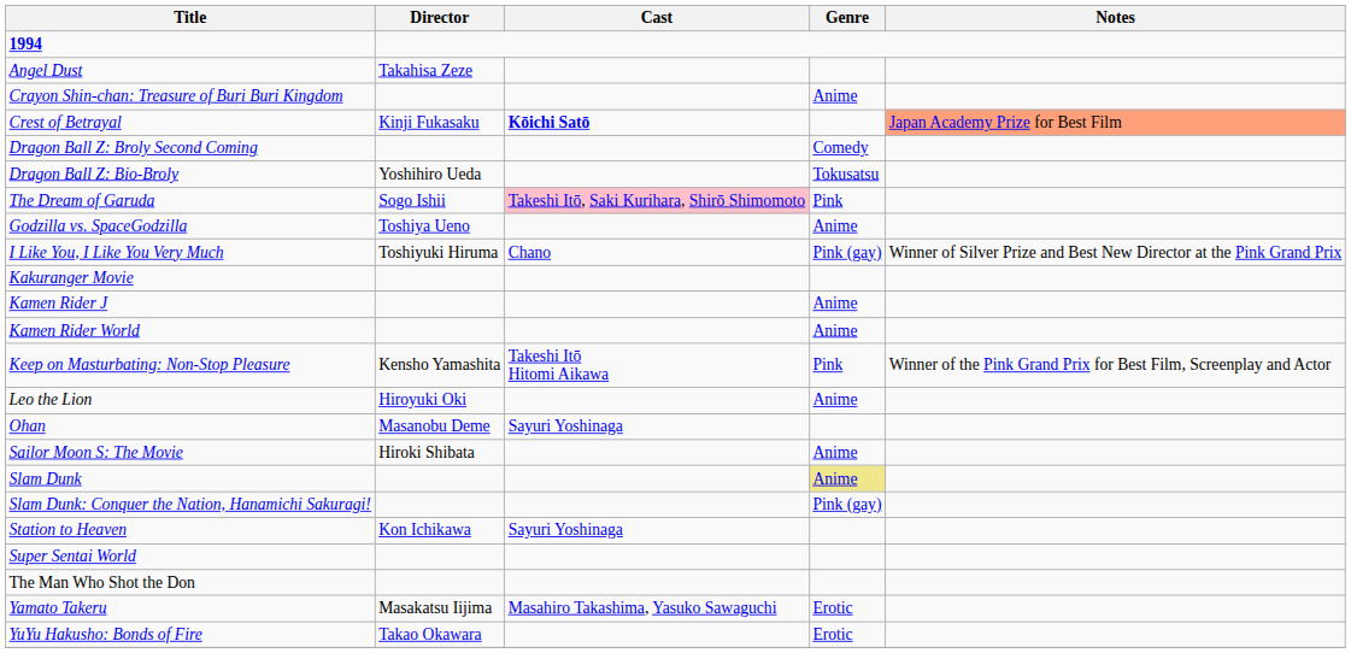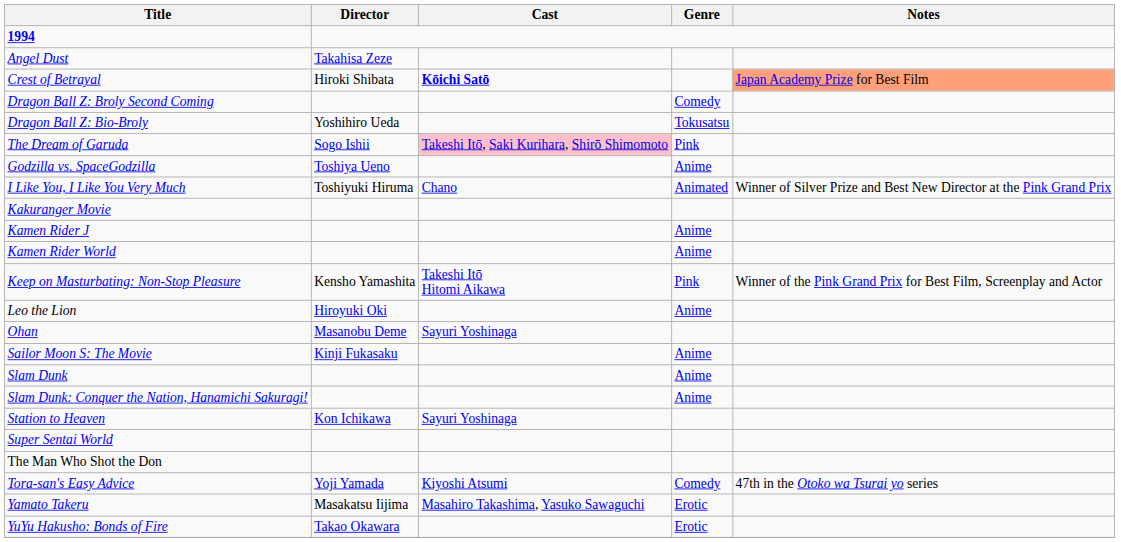 <table class="wikitable">
 <tr>
 <th>Title</th>
 <th>Director</th>
 <th>Cast</th>
 <th>Genre</th>
 <th>Notes</th>
 </tr>
 <tr>
 <td><strong><a href='#'>1994</a></strong></td>
 </tr>
 <tr>
 <td><em><a href='#'>Angel Dust</a></em></td>
 <td><a href='#'>Takahisa Zeze</a></td>
 <td></td>
 <td></td>
 <td></td>
 </tr>
 <tr>
-<td><em><a href='#'>Crayon Shin-chan: Treasure of Buri Buri Kingdom</a></em></td>
-<td></td>
-<td></td>
-<td><a href='#'>Anime</a></td>
-<td></td>
-</tr>
-<tr>
 <td><em><a href='#'>Crest of Betrayal</a></em></td>
-<td><a href='#'>Kinji Fukasaku</a></td>
+<td>Hiroki Shibata</td>
 <td><strong><a href='#'>Kōichi Satō</a></strong></td>
 <td></td>
 <td style="background: lightsalmon;"><a href='#'>Japan Academy Prize</a> for Best Film</td>
 </tr>
 <tr>
 <td><em><a href='#'>Dragon Ball Z: Broly Second Coming</a></em></td>
 <td></td>
 <td></td>
 <td><a href='#'>Comedy</a></td>
 <td></td>
 </tr>
 <tr>
 <td><em><a href='#'>Dragon Ball Z: Bio-Broly</a></em></td>
 <td>Yoshihiro Ueda</td>
 <td></td>
 <td><a href='#'>Tokusatsu</a></td>
 <td></td>
 </tr>
 <tr>
 <td><em><a href='#'>The Dream of Garuda</a></em></td>
 <td><a href='#'>Sogo Ishii</a></td>
 <td style="background: pink;"><a href='#'>Takeshi Itō</a>, <a href='#'>Saki Kurihara</a>, <a href='#'>Shirō Shimomoto</a></td>
 <td><a href='#'>Pink</a></td>
 <td></td>
 </tr>
 <tr>
 <td><em><a href='#'>Godzilla vs. SpaceGodzilla</a></em></td>
 <td><a href='#'>Toshiya Ueno</a></td>
 <td></td>
 <td><a href='#'>Anime</a></td>
 <td></td>
 </tr>
 <tr>
 <td><em><a href='#'>I Like You, I Like You Very Much</a></em></td>
 <td>Toshiyuki Hiruma</td>
 <td><a href='#'>Chano</a></td>
-<td><a href='#'>Pink (gay)</a></td>
+<td><a href='#'>Animated</a></td>
 <td>Winner of Silver Prize and Best New Director at the <a href='#'>Pink Grand Prix</a></td>
 </tr>
 <tr>
 <td><em><a href='#'>Kakuranger Movie</a></em></td>
 <td></td>
 <td></td>
 <td></td>
 <td></td>
 </tr>
 <tr>
 <td><em><a href='#'>Kamen Rider J</a></em></td>
 <td></td>
 <td></td>
 <td><a href='#'>Anime</a></td>
 <td></td>
 </tr>
 <tr>
 <td><em><a href='#'>Kamen Rider World</a></em></td>
 <td></td>
 <td></td>
 <td><a href='#'>Anime</a></td>
 <td></td>
 </tr>
 <tr>
 <td><em><a href='#'>Keep on Masturbating: Non-Stop Pleasure</a></em></td>
 <td>Kensho Yamashita</td>
 <td><a href='#'>Takeshi Itō</a><br><a href='#'>Hitomi Aikawa</a></td>
 <td><a href='#'>Pink</a></td>
 <td>Winner of the <a href='#'>Pink Grand Prix</a> for Best Film, Screenplay and Actor</td>
 </tr>
 <tr>
 <td><em>Leo the Lion</em></td>
 <td><a href='#'>Hiroyuki Oki</a></td>
 <td></td>
 <td><a href='#'>Anime</a></td>
 <td></td>
 </tr>
 <tr>
 <td><em><a href='#'>Ohan</a></em></td>
 <td><a href='#'>Masanobu Deme</a></td>
 <td><a href='#'>Sayuri Yoshinaga</a></td>
 <td></td>
 <td></td>
 </tr>
 <tr>
 <td><em><a href='#'>Sailor Moon S: The Movie</a></em></td>
-<td>Hiroki Shibata</td>
+<td><a href='#'>Kinji Fukasaku</a></td>
 <td></td>
 <td><a href='#'>Anime</a></td>
 <td></td>
 </tr>
 <tr>
 <td><em><a href='#'>Slam Dunk</a></em></td>
 <td></td>
 <td></td>
-<td style="background: khaki;"><a href='#'>Anime</a></td>
+<td><a href='#'>Anime</a></td>
 <td></td>
 </tr>
 <tr>
 <td><em><a href='#'>Slam Dunk: Conquer the Nation, Hanamichi Sakuragi!</a></em></td>
 <td></td>
 <td></td>
-<td><a href='#'>Pink (gay)</a></td>
+<td><a href='#'>Anime</a></td>
 <td></td>
 </tr>
 <tr>
 <td><em><a href='#'>Station to Heaven</a></em></td>
 <td><a href='#'>Kon Ichikawa</a></td>
 <td><a href='#'>Sayuri Yoshinaga</a></td>
 <td></td>
 <td></td>
 </tr>
 <tr>
 <td><em><a href='#'>Super Sentai World</a></em></td>
 <td></td>
 <td></td>
 <td></td>
 <td></td>
 </tr>
 <tr>
 <td>The Man Who Shot the Don</td>
 <td></td>
 <td></td>
 <td></td>
 <td></td>
 </tr>
 <tr>
+<td><em><a href='#'>Tora-san's Easy Advice</a></em></td>
+<td><a href='#'>Yoji Yamada</a></td>
+<td><a href='#'>Kiyoshi Atsumi</a></td>
+<td><a href='#'>Comedy</a></td>
+<td>47th in the <em><a href='#'>Otoko wa Tsurai yo</a></em> series</td>
+</tr>
+<tr>
 <td><em><a href='#'>Yamato Takeru</a></em></td>
 <td>Masakatsu Iijima</td>
 <td><a href='#'>Masahiro Takashima</a>, <a href='#'>Yasuko Sawaguchi</a></td>
 <td><a href='#'>Erotic</a></td>
 <td></td>
 </tr>
 <tr>
 <td><em><a href='#'>YuYu Hakusho: Bonds of Fire</a></em></td>
 <td><a href='#'>Takao Okawara</a></td>
 <td></td>
 <td><a href='#'>Erotic</a></td>
 <td></td>
 </tr>
 <tr>
 </tr>
 </table>
